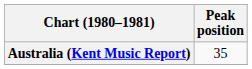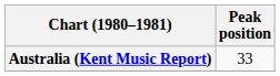 <table class="wikitable sortable plainrowheaders" style="text-align:center">
 <tr>
 <th>Chart (1980–1981)</th>
 <th>Peak<br>position</th>
 </tr>
 <tr>
 <th scope="row">Australia (<a href='#'>Kent Music Report</a>)</th>
-<td>35</td>
+<td>33</td>
 </tr>
 <tr>
 </tr>
 <tr>
 </tr>
 <tr>
 </tr>
 <tr>
 </tr>
 <tr>
 </tr>
 <tr>
 </tr>
 </table>
